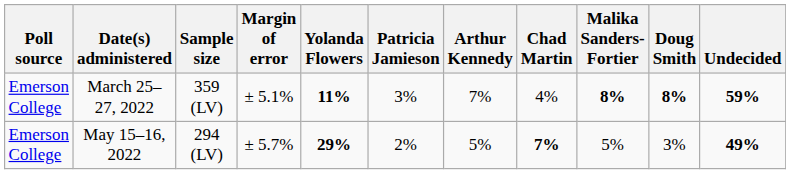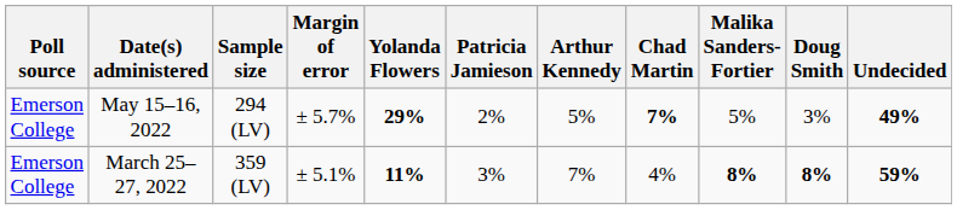 <table class="wikitable" style="font-size:90%;text-align:center;">
 <tr valign=bottom>
 <th>Poll source</th>
 <th>Date(s)<br>administered</th>
 <th>Sample<br>size</th>
 <th>Margin<br>of error</th>
 <th style="width:60px;">Yolanda<br>Flowers</th>
 <th style="width:60px;">Patricia<br>Jamieson</th>
 <th style="width:60px;">Arthur<br>Kennedy</th>
 <th style="width:60px;">Chad<br>Martin</th>
 <th style="width:60px;">Malika<br>Sanders-Fortier</th>
 <th style="width:60px;">Doug<br>Smith</th>
 <th>Undecided</th>
 </tr>
 <tr>
 <td style="text-align:left;"><a href='#'>Emerson College</a></td>
+<td>May 15–16, 2022</td>
+<td>294 (LV)</td>
+<td>± 5.7%</td>
+<td><strong>29%</strong></td>
+<td>2%</td>
+<td>5%</td>
+<td><strong>7%</strong></td>
+<td>5%</td>
+<td>3%</td>
+<td><strong>49%</strong></td>
+</tr>
+<tr>
+<td style="text-align:left;"><a href='#'>Emerson College</a></td>
 <td>March 25–27, 2022</td>
 <td>359 (LV)</td>
 <td>± 5.1%</td>
 <td><strong>11%</strong></td>
 <td>3%</td>
 <td>7%</td>
 <td>4%</td>
 <td><strong>8%</strong></td>
 <td><strong>8%</strong></td>
 <td><strong>59%</strong></td>
 </tr>
-<tr>
-<td style="text-align:left;"><a href='#'>Emerson College</a></td>
-<td>May 15–16, 2022</td>
-<td>294 (LV)</td>
-<td>± 5.7%</td>
-<td><strong>29%</strong></td>
-<td>2%</td>
-<td>5%</td>
-<td><strong>7%</strong></td>
-<td>5%</td>
-<td>3%</td>
-<td><strong>49%</strong></td>
-</tr>
 </table>
